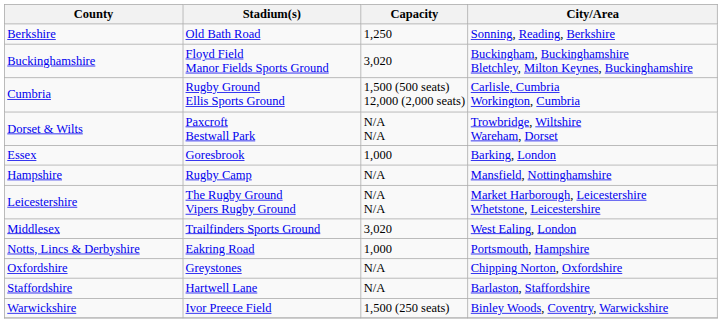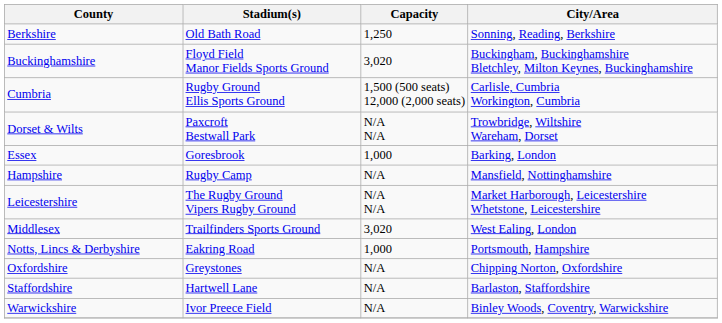 <table class="wikitable sortable">
 <tr>
 <th width=25%>County</th>
 <th width=25%>Stadium(s)</th>
 <th width=15%>Capacity</th>
 <th width=35%>City/Area</th>
 </tr>
 <tr>
 <td><a href='#'>Berkshire</a></td>
 <td><a href='#'>Old Bath Road</a></td>
 <td>1,250</td>
 <td><a href='#'>Sonning</a>, <a href='#'>Reading</a>, <a href='#'>Berkshire</a></td>
 </tr>
 <tr>
 <td><a href='#'>Buckinghamshire</a></td>
 <td><a href='#'>Floyd Field</a><br><a href='#'>Manor Fields Sports Ground</a></td>
 <td>3,020</td>
 <td><a href='#'>Buckingham</a>, <a href='#'>Buckinghamshire</a><br><a href='#'>Bletchley</a>, <a href='#'>Milton Keynes</a>, <a href='#'>Buckinghamshire</a></td>
 </tr>
 <tr>
 <td><a href='#'>Cumbria</a></td>
 <td><a href='#'>Rugby Ground</a><br><a href='#'>Ellis Sports Ground</a></td>
 <td>1,500 (500 seats)<br>12,000 (2,000 seats)</td>
 <td><a href='#'>Carlisle, Cumbria</a><br><a href='#'>Workington</a>, <a href='#'>Cumbria</a></td>
 </tr>
 <tr>
 <td><a href='#'>Dorset & Wilts</a></td>
 <td><a href='#'>Paxcroft</a><br><a href='#'>Bestwall Park</a></td>
 <td>N/A<br>N/A</td>
 <td><a href='#'>Trowbridge</a>, <a href='#'>Wiltshire</a><br><a href='#'>Wareham</a>, <a href='#'>Dorset</a></td>
 </tr>
 <tr>
 <td><a href='#'>Essex</a></td>
 <td><a href='#'>Goresbrook</a></td>
 <td>1,000</td>
 <td><a href='#'>Barking</a>, <a href='#'>London</a></td>
 </tr>
 <tr>
 <td><a href='#'>Hampshire</a></td>
 <td><a href='#'>Rugby Camp</a></td>
 <td>N/A</td>
 <td><a href='#'>Mansfield</a>, <a href='#'>Nottinghamshire</a></td>
 </tr>
 <tr>
 <td><a href='#'>Leicestershire</a></td>
 <td><a href='#'>The Rugby Ground</a><br><a href='#'>Vipers Rugby Ground</a></td>
 <td>N/A<br>N/A</td>
 <td><a href='#'>Market Harborough</a>, <a href='#'>Leicestershire</a><br><a href='#'>Whetstone</a>, <a href='#'>Leicestershire</a></td>
 </tr>
 <tr>
 <td><a href='#'>Middlesex</a></td>
 <td><a href='#'>Trailfinders Sports Ground</a></td>
 <td>3,020</td>
 <td><a href='#'>West Ealing</a>, <a href='#'>London</a></td>
 </tr>
 <tr>
 <td><a href='#'>Notts, Lincs & Derbyshire</a></td>
 <td><a href='#'>Eakring Road</a></td>
 <td>1,000</td>
 <td><a href='#'>Portsmouth</a>, <a href='#'>Hampshire</a></td>
 </tr>
 <tr>
 <td><a href='#'>Oxfordshire</a></td>
 <td><a href='#'>Greystones</a></td>
 <td>N/A</td>
 <td><a href='#'>Chipping Norton</a>, <a href='#'>Oxfordshire</a></td>
 </tr>
 <tr>
 <td><a href='#'>Staffordshire</a></td>
 <td><a href='#'>Hartwell Lane</a></td>
 <td>N/A</td>
 <td><a href='#'>Barlaston</a>, <a href='#'>Staffordshire</a></td>
 </tr>
 <tr>
 <td><a href='#'>Warwickshire</a></td>
 <td><a href='#'>Ivor Preece Field</a></td>
-<td>1,500 (250 seats)</td>
+<td>N/A</td>
 <td><a href='#'>Binley Woods</a>, <a href='#'>Coventry</a>, <a href='#'>Warwickshire</a></td>
 </tr>
 <tr>
 </tr>
 </table>
